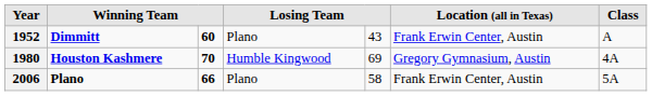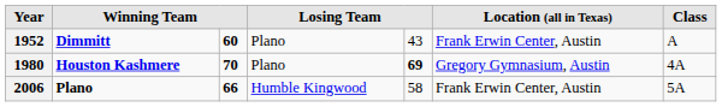 <table class="wikitable" style="width:60%;">
 <tr>
 <th style="text-align:center; background:#e5e5e5;"><strong>Year</strong></th>
 <th colspan="2"  style="text-align:center; background:#e5e5e5;"><strong>Winning Team</strong></th>
 <th colspan="2"  style="text-align:center; background:#e5e5e5;"><strong>Losing Team</strong></th>
 <th style="text-align:center; background:#e5e5e5;"><strong>Location</strong> <small>(all in Texas)</small></th>
 <th style="text-align:center; background:#e5e5e5;"><strong>Class</strong></th>
 </tr>
 <tr>
 <th>1952</th>
 <td><strong><a href='#'>Dimmitt</a></strong></td>
 <td><strong>60</strong></td>
 <td>Plano</td>
 <td>43</td>
 <td><a href='#'>Frank Erwin Center</a>, Austin</td>
 <td>A</td>
 </tr>
 <tr>
 <th>1980</th>
 <td><strong><a href='#'>Houston Kashmere</a></strong></td>
 <td><strong>70</strong></td>
-<td><a href='#'>Humble Kingwood</a></td>
-<td>69</td>
+<td>Plano</td>
+<td><strong>69</strong></td>
 <td><a href='#'>Gregory Gymnasium</a>, <a href='#'>Austin</a></td>
 <td>4A</td>
 </tr>
 <tr>
 <th>2006</th>
 <td><strong>Plano</strong></td>
 <td><strong>66</strong></td>
-<td>Plano</td>
+<td><a href='#'>Humble Kingwood</a></td>
 <td>58</td>
 <td>Frank Erwin Center, Austin</td>
 <td>5A</td>
 </tr>
 </table>
